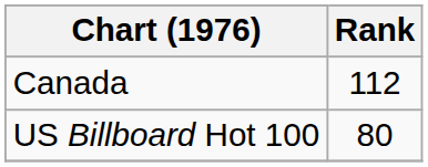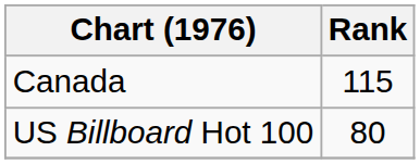 <table class="wikitable">
 <tr>
 <th>Chart (1976)</th>
 <th style="text-align:center;">Rank</th>
 </tr>
 <tr>
 <td>Canada</td>
-<td style="text-align:center;">112</td>
+<td style="text-align:center;">115</td>
 </tr>
 <tr>
 <td>US <em>Billboard</em> Hot 100</td>
 <td style="text-align:center;">80</td>
 </tr>
 <tr>
 </tr>
 </table>
